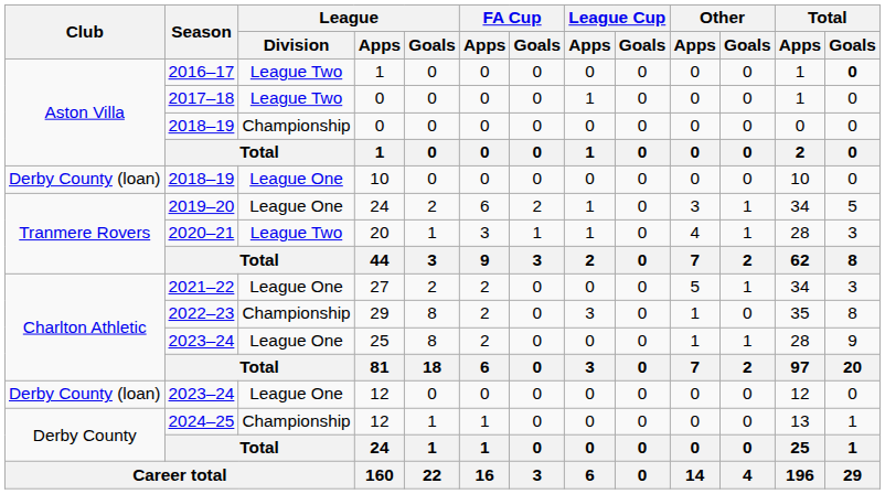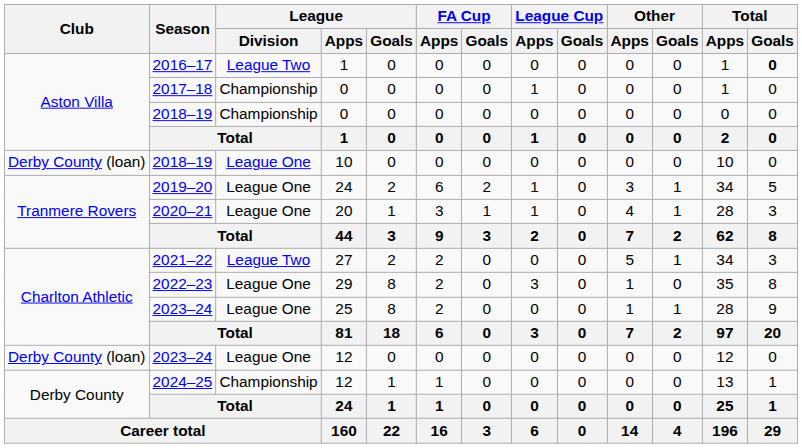 <table class="wikitable" style="text-align: center">
 <tr>
 <th rowspan="2">Club</th>
 <th rowspan="2">Season</th>
 <th colspan="3">League</th>
 <th colspan="2"><a href='#'>FA Cup</a></th>
 <th colspan="2"><a href='#'>League Cup</a></th>
 <th colspan="2">Other</th>
 <th colspan="2">Total</th>
 </tr>
 <tr>
 <th>Division</th>
 <th>Apps</th>
 <th>Goals</th>
 <th>Apps</th>
 <th>Goals</th>
 <th>Apps</th>
 <th>Goals</th>
 <th>Apps</th>
 <th>Goals</th>
 <th>Apps</th>
 <th>Goals</th>
 </tr>
 <tr>
 <td rowspan="4"><a href='#'>Aston Villa</a></td>
 <td><a href='#'>2016–17</a></td>
 <td><a href='#'>League Two</a></td>
 <td>1</td>
 <td>0</td>
 <td>0</td>
 <td>0</td>
 <td>0</td>
 <td>0</td>
 <td>0</td>
 <td>0</td>
 <td>1</td>
 <td><strong>0</strong></td>
 </tr>
 <tr>
 <td><a href='#'>2017–18</a></td>
-<td><a href='#'>League Two</a></td>
+<td>Championship</td>
 <td>0</td>
 <td>0</td>
 <td>0</td>
 <td>0</td>
 <td>1</td>
 <td>0</td>
 <td>0</td>
 <td>0</td>
 <td>1</td>
 <td>0</td>
 </tr>
 <tr>
 <td><a href='#'>2018–19</a></td>
 <td>Championship</td>
 <td>0</td>
 <td>0</td>
 <td>0</td>
 <td>0</td>
 <td>0</td>
 <td>0</td>
 <td>0</td>
 <td>0</td>
 <td>0</td>
 <td>0</td>
 </tr>
 <tr>
 <th colspan="2">Total</th>
 <th>1</th>
 <th>0</th>
 <th>0</th>
 <th>0</th>
 <th>1</th>
 <th>0</th>
 <th>0</th>
 <th>0</th>
 <th>2</th>
 <th>0</th>
 </tr>
 <tr>
 <td><a href='#'>Derby County</a> (loan)</td>
 <td><a href='#'>2018–19</a></td>
 <td><a href='#'>League One</a></td>
 <td>10</td>
 <td>0</td>
 <td>0</td>
 <td>0</td>
 <td>0</td>
 <td>0</td>
 <td>0</td>
 <td>0</td>
 <td>10</td>
 <td>0</td>
 </tr>
 <tr>
 <td rowspan="3"><a href='#'>Tranmere Rovers</a></td>
 <td><a href='#'>2019–20</a></td>
 <td>League One</td>
 <td>24</td>
 <td>2</td>
 <td>6</td>
 <td>2</td>
 <td>1</td>
 <td>0</td>
 <td>3</td>
 <td>1</td>
 <td>34</td>
 <td>5</td>
 </tr>
 <tr>
 <td><a href='#'>2020–21</a></td>
-<td><a href='#'>League Two</a></td>
+<td>League One</td>
 <td>20</td>
 <td>1</td>
 <td>3</td>
 <td>1</td>
 <td>1</td>
 <td>0</td>
 <td>4</td>
 <td>1</td>
 <td>28</td>
 <td>3</td>
 </tr>
 <tr>
 <th colspan="2">Total</th>
 <th>44</th>
 <th>3</th>
 <th>9</th>
 <th>3</th>
 <th>2</th>
 <th>0</th>
 <th>7</th>
 <th>2</th>
 <th>62</th>
 <th>8</th>
 </tr>
 <tr>
 <td rowspan="4"><a href='#'>Charlton Athletic</a></td>
 <td><a href='#'>2021–22</a></td>
-<td>League One</td>
+<td><a href='#'>League Two</a></td>
 <td>27</td>
 <td>2</td>
 <td>2</td>
 <td>0</td>
 <td>0</td>
 <td>0</td>
 <td>5</td>
 <td>1</td>
 <td>34</td>
 <td>3</td>
 </tr>
 <tr>
 <td><a href='#'>2022–23</a></td>
-<td>Championship</td>
+<td>League One</td>
 <td>29</td>
 <td>8</td>
 <td>2</td>
 <td>0</td>
 <td>3</td>
 <td>0</td>
 <td>1</td>
 <td>0</td>
 <td>35</td>
 <td>8</td>
 </tr>
 <tr>
 <td><a href='#'>2023–24</a></td>
 <td>League One</td>
 <td>25</td>
 <td>8</td>
 <td>2</td>
 <td>0</td>
 <td>0</td>
 <td>0</td>
 <td>1</td>
 <td>1</td>
 <td>28</td>
 <td>9</td>
 </tr>
 <tr>
 <th colspan="2">Total</th>
 <th>81</th>
 <th>18</th>
 <th>6</th>
 <th>0</th>
 <th>3</th>
 <th>0</th>
 <th>7</th>
 <th>2</th>
 <th>97</th>
 <th>20</th>
 </tr>
 <tr>
 <td><a href='#'>Derby County</a> (loan)</td>
 <td><a href='#'>2023–24</a></td>
 <td>League One</td>
 <td>12</td>
 <td>0</td>
 <td>0</td>
 <td>0</td>
 <td>0</td>
 <td>0</td>
 <td>0</td>
 <td>0</td>
 <td>12</td>
 <td>0</td>
 </tr>
 <tr>
 <td rowspan="2">Derby County</td>
 <td><a href='#'>2024–25</a></td>
 <td>Championship</td>
 <td>12</td>
 <td>1</td>
 <td>1</td>
 <td>0</td>
 <td>0</td>
 <td>0</td>
 <td>0</td>
 <td>0</td>
 <td>13</td>
 <td>1</td>
 </tr>
 <tr>
 <th colspan="2">Total</th>
 <th>24</th>
 <th>1</th>
 <th>1</th>
 <th>0</th>
 <th>0</th>
 <th>0</th>
 <th>0</th>
 <th>0</th>
 <th>25</th>
 <th>1</th>
 </tr>
 <tr>
 <th colspan="3">Career total</th>
 <th>160</th>
 <th>22</th>
 <th>16</th>
 <th>3</th>
 <th>6</th>
 <th>0</th>
 <th>14</th>
 <th>4</th>
 <th>196</th>
 <th>29</th>
 </tr>
 </table>
